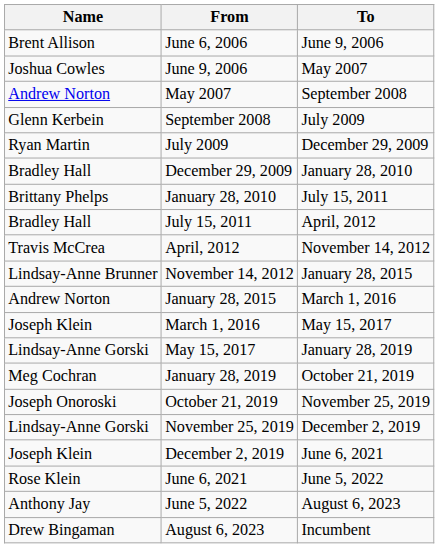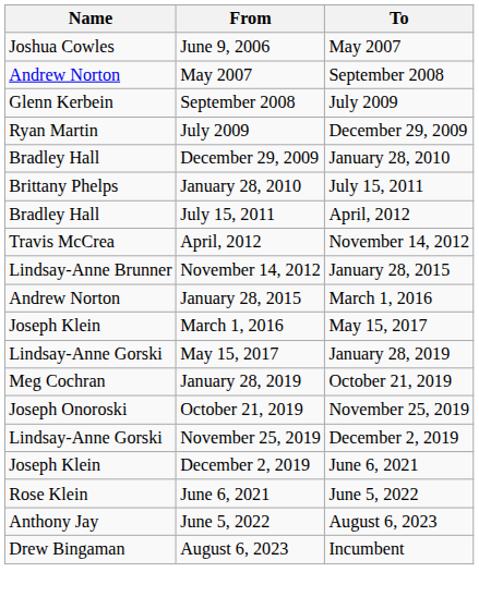 <table class="wikitable">
 <tr>
 <th>Name</th>
 <th>From</th>
 <th>To</th>
-</tr>
-<tr>
-<td>Brent Allison</td>
-<td>June 6, 2006</td>
-<td>June 9, 2006</td>
 </tr>
 <tr>
 <td>Joshua Cowles</td>
 <td>June 9, 2006</td>
 <td>May 2007</td>
 </tr>
 <tr>
 <td><a href='#'>Andrew Norton</a></td>
 <td>May 2007</td>
 <td>September 2008</td>
 </tr>
 <tr>
 <td>Glenn Kerbein</td>
 <td>September 2008</td>
 <td>July 2009</td>
 </tr>
 <tr>
 <td>Ryan Martin</td>
 <td>July 2009</td>
 <td>December 29, 2009</td>
 </tr>
 <tr>
 <td>Bradley Hall</td>
 <td>December 29, 2009</td>
 <td>January 28, 2010</td>
 </tr>
 <tr>
 <td>Brittany Phelps</td>
 <td>January 28, 2010</td>
 <td>July 15, 2011</td>
 </tr>
 <tr>
 <td>Bradley Hall</td>
 <td>July 15, 2011</td>
 <td>April, 2012</td>
 </tr>
 <tr>
 <td>Travis McCrea</td>
 <td>April, 2012</td>
 <td>November 14, 2012</td>
 </tr>
 <tr>
 <td>Lindsay-Anne Brunner</td>
 <td>November 14, 2012</td>
 <td>January 28, 2015</td>
 </tr>
 <tr>
 <td>Andrew Norton</td>
 <td>January 28, 2015</td>
 <td>March 1, 2016</td>
 </tr>
 <tr>
 <td>Joseph Klein</td>
 <td>March 1, 2016</td>
 <td>May 15, 2017</td>
 </tr>
 <tr>
 <td>Lindsay-Anne Gorski</td>
 <td>May 15, 2017</td>
 <td>January 28, 2019</td>
 </tr>
 <tr>
 <td>Meg Cochran</td>
 <td>January 28, 2019</td>
 <td>October 21, 2019</td>
 </tr>
 <tr>
 <td>Joseph Onoroski</td>
 <td>October 21, 2019</td>
 <td>November 25, 2019</td>
 </tr>
 <tr>
 <td>Lindsay-Anne Gorski</td>
 <td>November 25, 2019</td>
 <td>December 2, 2019</td>
 </tr>
 <tr>
 <td>Joseph Klein</td>
 <td>December 2, 2019</td>
 <td>June 6, 2021</td>
 </tr>
 <tr>
 <td>Rose Klein</td>
 <td>June 6, 2021</td>
 <td>June 5, 2022</td>
 </tr>
 <tr>
 <td>Anthony Jay</td>
 <td>June 5, 2022</td>
 <td>August 6, 2023</td>
 </tr>
 <tr>
 <td>Drew Bingaman</td>
 <td>August 6, 2023</td>
 <td>Incumbent</td>
 </tr>
 </table>
